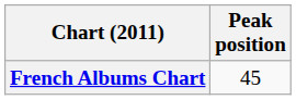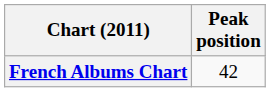 <table class="wikitable sortable plainrowheaders" style="text-align:center">
 <tr>
 <th scope="col">Chart (2011)</th>
 <th scope="col">Peak<br>position</th>
 </tr>
 <tr>
 <th scope="row"><a href='#'>French Albums Chart</a></th>
-<td>45</td>
+<td>42</td>
 </tr>
 </table>
